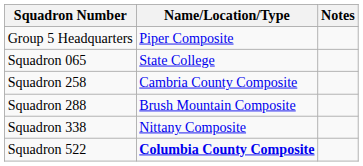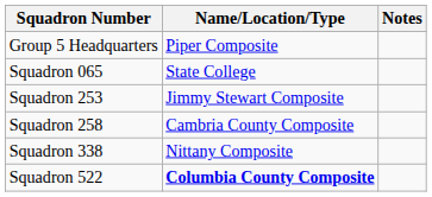 <table class="wikitable">
 <tr>
 <th>Squadron Number</th>
 <th>Name/Location/Type</th>
 <th>Notes</th>
 </tr>
 <tr>
 <td>Group 5 Headquarters</td>
 <td><a href='#'>Piper Composite</a></td>
 <td></td>
 </tr>
 <tr>
 <td>Squadron 065</td>
 <td><a href='#'>State College</a></td>
 <td></td>
 </tr>
 <tr>
-<td>Squadron 258</td>
-<td><a href='#'>Cambria County Composite</a></td>
+<td>Squadron 253</td>
+<td><a href='#'>Jimmy Stewart Composite</a></td>
 <td></td>
 </tr>
 <tr>
-<td>Squadron 288</td>
-<td><a href='#'>Brush Mountain Composite</a></td>
+<td>Squadron 258</td>
+<td><a href='#'>Cambria County Composite</a></td>
 <td></td>
 </tr>
 <tr>
 <td>Squadron 338</td>
 <td><a href='#'>Nittany Composite</a></td>
 <td></td>
 </tr>
 <tr>
 <td>Squadron 522</td>
 <td><strong><a href='#'>Columbia County Composite</a></strong></td>
 <td></td>
 </tr>
 </table>
